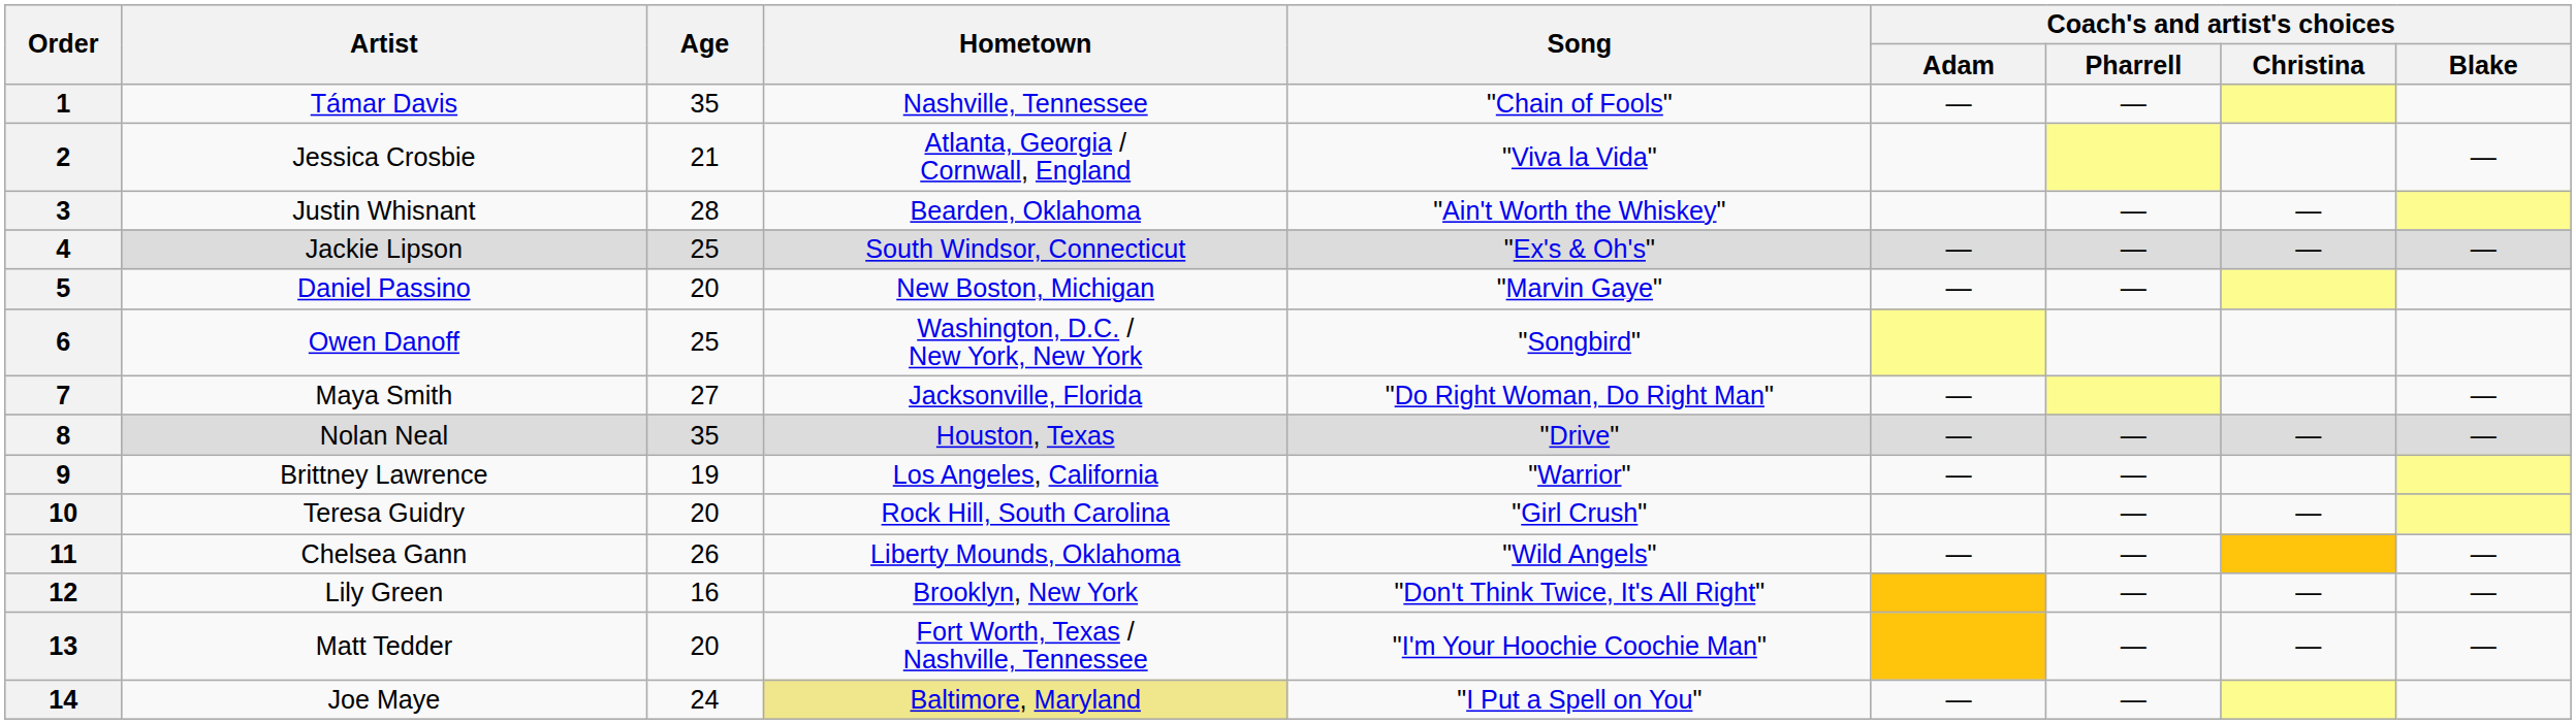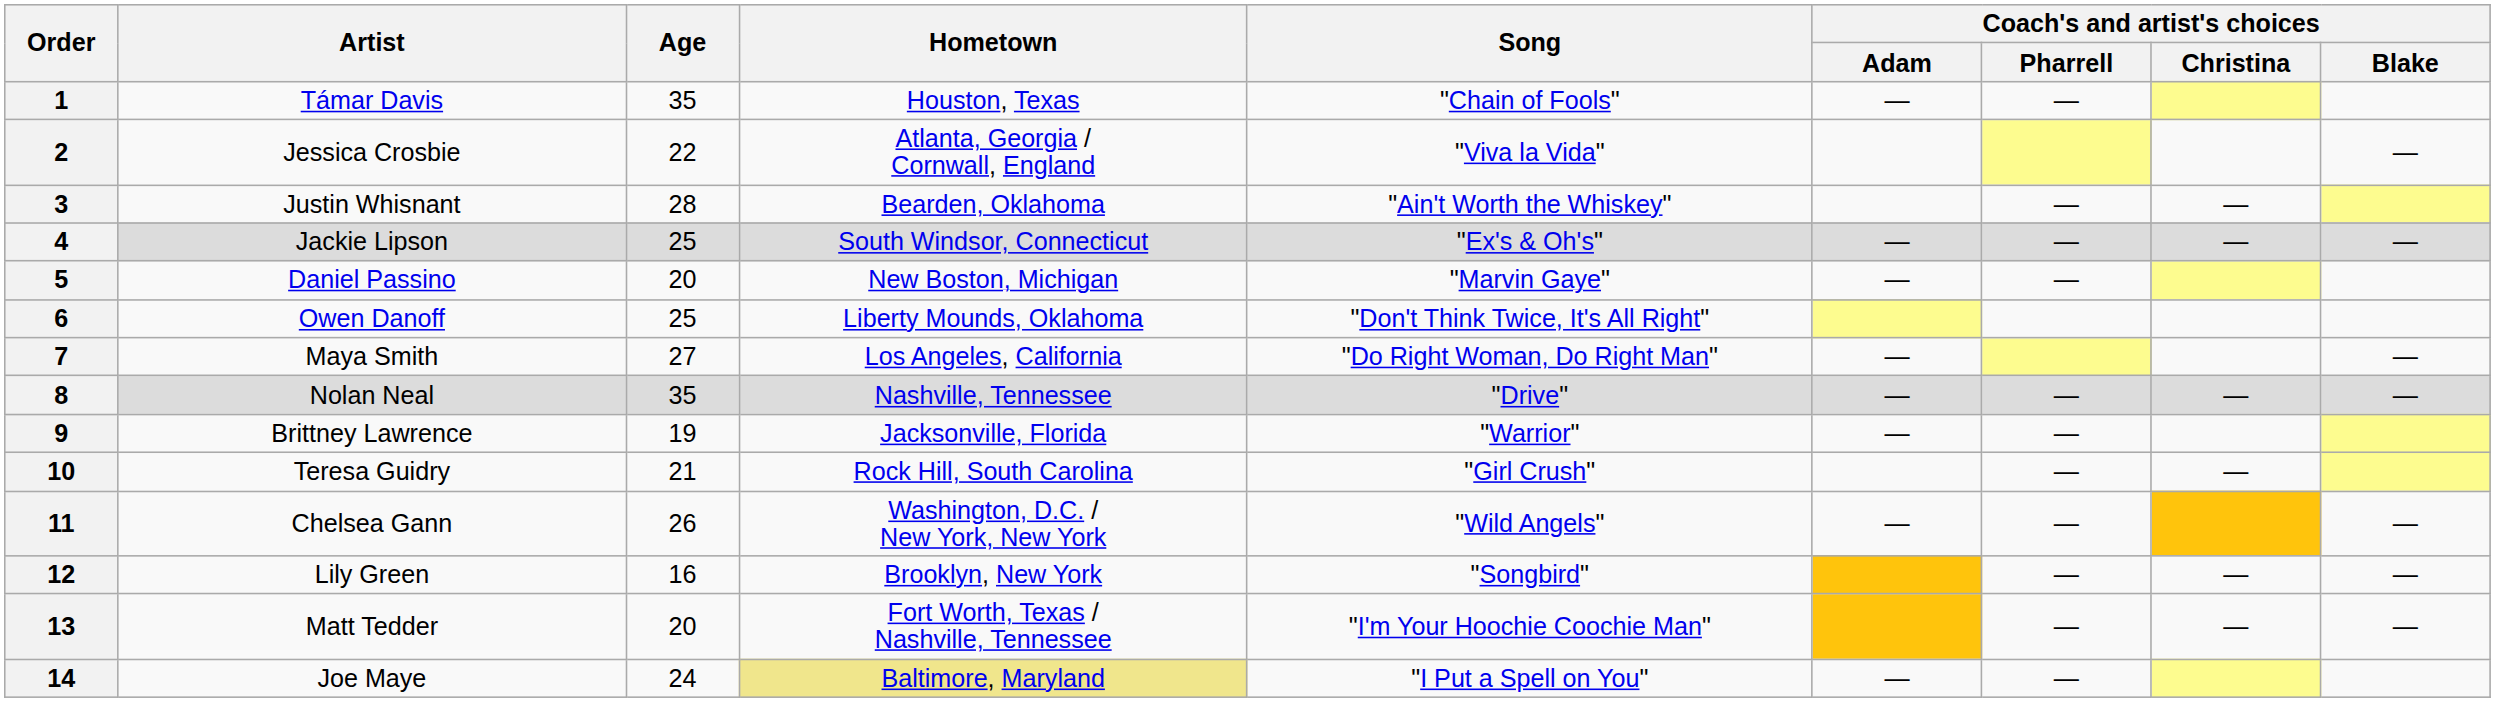 <table class="wikitable" style="text-align:center; line-height:17px; width:100%;">
 <tr>
 <th scope="col" rowspan="2" style="width:04%;">Order</th>
 <th scope="col" rowspan="2" style="width:18%;">Artist</th>
 <th scope="col" rowspan="2" style="width:04%;">Age</th>
 <th scope="col" rowspan="2" style="width:18%;">Hometown</th>
 <th scope="col" rowspan="2" style="width:20%;">Song</th>
 <th scope="col" colspan="4" style="width:24%;">Coach's and artist's choices</th>
 </tr>
 <tr>
 <th style="width:06%;">Adam</th>
 <th style="width:06%;">Pharrell</th>
 <th style="width:06%;">Christina</th>
 <th style="width:06%;">Blake</th>
 </tr>
 <tr>
 <th>1</th>
 <td><a href='#'>Támar Davis</a></td>
 <td>35</td>
-<td><a href='#'>Nashville, Tennessee</a></td>
+<td><a href='#'>Houston</a>, <a href='#'>Texas</a></td>
 <td>"<a href='#'>Chain of Fools</a>"</td>
 <td>—</td>
 <td>—</td>
 <td style="background:#fdfc8f;"><strong></strong></td>
 <td><strong></strong></td>
 </tr>
 <tr>
 <th>2</th>
 <td>Jessica Crosbie</td>
-<td>21</td>
+<td>22</td>
 <td><a href='#'>Atlanta, Georgia</a> /<br> <a href='#'>Cornwall</a>, <a href='#'>England</a></td>
 <td>"<a href='#'>Viva la Vida</a>"</td>
 <td><strong></strong></td>
 <td style="background:#fdfc8f;"><strong></strong></td>
 <td><strong></strong></td>
 <td>—</td>
 </tr>
 <tr>
 <th>3</th>
 <td>Justin Whisnant</td>
 <td>28</td>
 <td><a href='#'>Bearden, Oklahoma</a></td>
 <td>"<a href='#'>Ain't Worth the Whiskey</a>"</td>
 <td><strong></strong></td>
 <td>—</td>
 <td>—</td>
 <td style="background:#fdfc8f;"><strong></strong></td>
 </tr>
 <tr style="background:#DCDCDC;">
 <th>4</th>
 <td>Jackie Lipson</td>
 <td>25</td>
 <td><a href='#'>South Windsor, Connecticut</a></td>
 <td>"<a href='#'>Ex's & Oh's</a>"</td>
 <td>—</td>
 <td>—</td>
 <td>—</td>
 <td>—</td>
 </tr>
 <tr>
 <th>5</th>
 <td><a href='#'>Daniel Passino</a></td>
 <td>20</td>
 <td><a href='#'>New Boston, Michigan</a></td>
 <td>"<a href='#'>Marvin Gaye</a>"</td>
 <td>—</td>
 <td>—</td>
 <td style="background:#fdfc8f;"><strong></strong></td>
 <td><strong></strong></td>
 </tr>
 <tr>
 <th>6</th>
 <td><a href='#'>Owen Danoff</a></td>
 <td>25</td>
-<td><a href='#'>Washington, D.C.</a> /<br> <a href='#'>New York, New York</a></td>
-<td>"<a href='#'>Songbird</a>"</td>
+<td><a href='#'>Liberty Mounds, Oklahoma</a></td>
+<td>"<a href='#'>Don't Think Twice, It's All Right</a>"</td>
 <td style="background:#fdfc8f;"><strong></strong></td>
 <td><strong></strong></td>
 <td><strong></strong></td>
 <td><strong></strong></td>
 </tr>
 <tr>
 <th>7</th>
 <td>Maya Smith</td>
 <td>27</td>
-<td><a href='#'>Jacksonville, Florida</a></td>
+<td><a href='#'>Los Angeles</a>, <a href='#'>California</a></td>
 <td>"<a href='#'>Do Right Woman, Do Right Man</a>"</td>
 <td>—</td>
 <td style="background:#fdfc8f;"><strong></strong></td>
 <td><strong></strong></td>
 <td>—</td>
 </tr>
 <tr style="background:#DCDCDC;">
 <th>8</th>
 <td>Nolan Neal</td>
 <td>35</td>
-<td><a href='#'>Houston</a>, <a href='#'>Texas</a></td>
+<td><a href='#'>Nashville, Tennessee</a></td>
 <td>"<a href='#'>Drive</a>"</td>
 <td>—</td>
 <td>—</td>
 <td>—</td>
 <td>—</td>
 </tr>
 <tr>
 <th>9</th>
 <td>Brittney Lawrence</td>
 <td>19</td>
-<td><a href='#'>Los Angeles</a>, <a href='#'>California</a></td>
+<td><a href='#'>Jacksonville, Florida</a></td>
 <td>"<a href='#'>Warrior</a>"</td>
 <td>—</td>
 <td>—</td>
 <td><strong></strong></td>
 <td style="background:#fdfc8f;"><strong></strong></td>
 </tr>
 <tr>
 <th>10</th>
 <td>Teresa Guidry</td>
-<td>20</td>
+<td>21</td>
 <td><a href='#'>Rock Hill, South Carolina</a></td>
 <td>"<a href='#'>Girl Crush</a>"</td>
 <td><strong></strong></td>
 <td>—</td>
 <td>—</td>
 <td style="background:#fdfc8f;"><strong></strong></td>
 </tr>
 <tr>
 <th>11</th>
 <td>Chelsea Gann</td>
 <td>26</td>
-<td><a href='#'>Liberty Mounds, Oklahoma</a></td>
+<td><a href='#'>Washington, D.C.</a> /<br> <a href='#'>New York, New York</a></td>
 <td>"<a href='#'>Wild Angels</a>"</td>
 <td>—</td>
 <td>—</td>
 <td style="background:#FFC40C;"><strong></strong></td>
 <td>—</td>
 </tr>
 <tr>
 <th>12</th>
 <td>Lily Green</td>
 <td>16</td>
 <td><a href='#'>Brooklyn</a>, <a href='#'>New York</a></td>
-<td>"<a href='#'>Don't Think Twice, It's All Right</a>"</td>
+<td>"<a href='#'>Songbird</a>"</td>
 <td style="background:#FFC40C;"><strong></strong></td>
 <td>—</td>
 <td>—</td>
 <td>—</td>
 </tr>
 <tr>
 <th>13</th>
 <td>Matt Tedder</td>
 <td>20</td>
 <td><a href='#'>Fort Worth, Texas</a> /<br> <a href='#'>Nashville, Tennessee</a></td>
 <td>"<a href='#'>I'm Your Hoochie Coochie Man</a>"</td>
 <td style="background:#FFC40C;"><strong></strong></td>
 <td>—</td>
 <td>—</td>
 <td>—</td>
 </tr>
 <tr>
 <th>14</th>
 <td>Joe Maye</td>
 <td>24</td>
 <td style="background: khaki;"><a href='#'>Baltimore</a>, <a href='#'>Maryland</a></td>
 <td>"<a href='#'>I Put a Spell on You</a>"</td>
 <td>—</td>
 <td>—</td>
 <td style="background:#fdfc8f;"><strong></strong></td>
 <td><strong></strong></td>
 </tr>
 </table>
